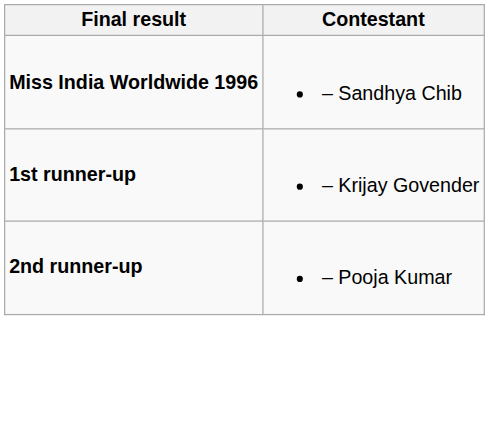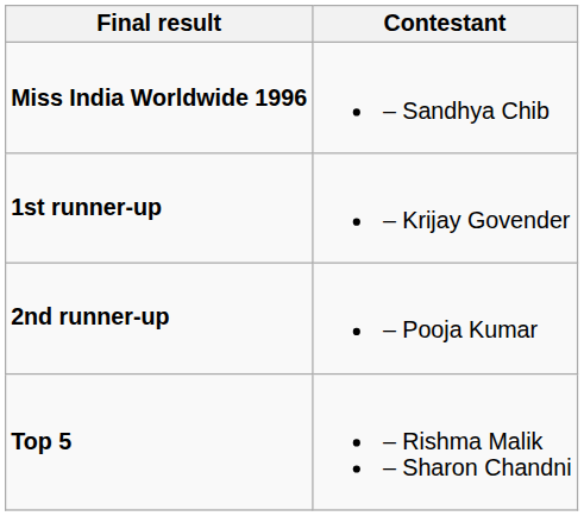 <table class="wikitable">
 <tr>
 <th>Final result</th>
 <th>Contestant</th>
 </tr>
 <tr>
 <td><strong>Miss India Worldwide 1996</strong></td>
 <td><br><ul><li><strong></strong> – Sandhya Chib</li></ul></td>
 </tr>
 <tr>
 <td><strong>1st runner-up</strong></td>
 <td><br><ul><li><strong></strong> – Krijay Govender</li></ul></td>
 </tr>
 <tr>
 <td><strong>2nd runner-up</strong></td>
 <td><br><ul><li><strong></strong> – Pooja Kumar</li></ul></td>
 </tr>
+<tr>
+<td><strong>Top 5</strong></td>
+<td><br><ul><li><strong></strong> – Rishma Malik</li><li><strong></strong> – Sharon Chandni</li></ul></td>
+</tr>
 </table>
